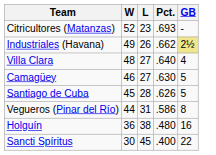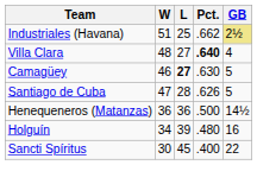 <table class="wikitable">
 <tr>
 <th>Team</th>
 <th>W</th>
 <th>L</th>
 <th>Pct.</th>
 <th><a href='#'>GB</a></th>
 </tr>
 <tr>
-<td>Citricultores (<a href='#'>Matanzas</a>)</td>
-<td>52</td>
-<td>23</td>
-<td>.693</td>
-<td>-</td>
-</tr>
-<tr>
 <td><a href='#'>Industriales</a> (Havana)</td>
-<td>49</td>
-<td>26</td>
+<td>51</td>
+<td>25</td>
 <td>.662</td>
 <td style="background: khaki;">2½</td>
 </tr>
 <tr>
 <td><a href='#'>Villa Clara</a></td>
 <td>48</td>
 <td>27</td>
-<td>.640</td>
+<td><strong>.640</strong></td>
 <td>4</td>
 </tr>
 <tr>
 <td><a href='#'>Camagüey</a></td>
 <td>46</td>
-<td>27</td>
+<td><strong>27</strong></td>
 <td>.630</td>
 <td>5</td>
 </tr>
 <tr>
 <td><a href='#'>Santiago de Cuba</a></td>
-<td>45</td>
+<td>47</td>
 <td>28</td>
 <td>.626</td>
 <td>5</td>
 </tr>
 <tr>
-<td>Vegueros (<a href='#'>Pinar del Río</a>)</td>
-<td>44</td>
-<td>31</td>
-<td>.586</td>
-<td>8</td>
+<td>Henequeneros (<a href='#'>Matanzas</a>)</td>
+<td>36</td>
+<td>36</td>
+<td>.500</td>
+<td>14½</td>
 </tr>
 <tr>
 <td><a href='#'>Holguín</a></td>
-<td>36</td>
-<td>38</td>
+<td>34</td>
+<td>39</td>
 <td>.480</td>
 <td>16</td>
 </tr>
 <tr>
 <td><a href='#'>Sancti Spíritus</a></td>
 <td>30</td>
 <td>45</td>
 <td>.400</td>
 <td>22</td>
 </tr>
 </table>
